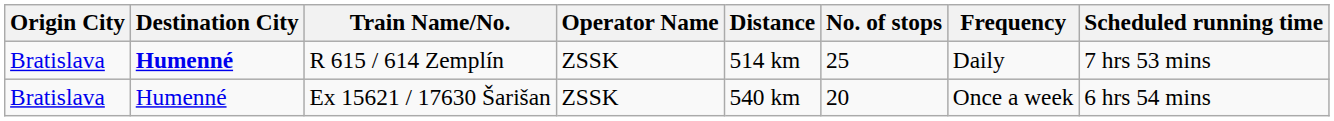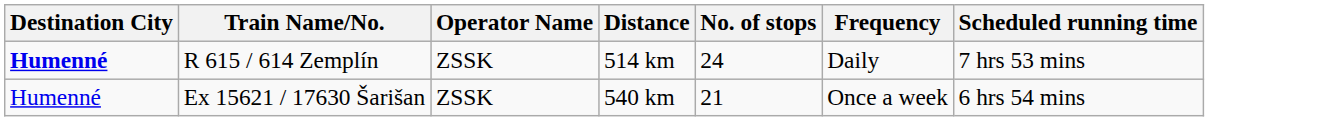 <table class="wikitable sortable" width= align=>
 <tr>
-<th>Origin City</th>
 <th>Destination City</th>
 <th>Train Name/No.</th>
 <th>Operator Name</th>
 <th>Distance</th>
 <th>No. of stops</th>
 <th>Frequency</th>
 <th data-sort-type="number">Scheduled running time</th>
 </tr>
 <tr>
-<td><a href='#'>Bratislava</a></td>
 <td><strong><a href='#'>Humenné</a></strong></td>
 <td>R 615 / 614 Zemplín</td>
 <td>ZSSK</td>
 <td>514 km</td>
-<td>25</td>
+<td>24</td>
 <td>Daily</td>
 <td>7 hrs 53 mins</td>
 </tr>
 <tr>
-<td><a href='#'>Bratislava</a></td>
 <td><a href='#'>Humenné</a></td>
 <td>Ex 15621 / 17630 Šarišan</td>
 <td>ZSSK</td>
 <td>540 km</td>
-<td>20</td>
+<td>21</td>
 <td>Once a week</td>
 <td>6 hrs 54 mins</td>
 </tr>
 </table>
